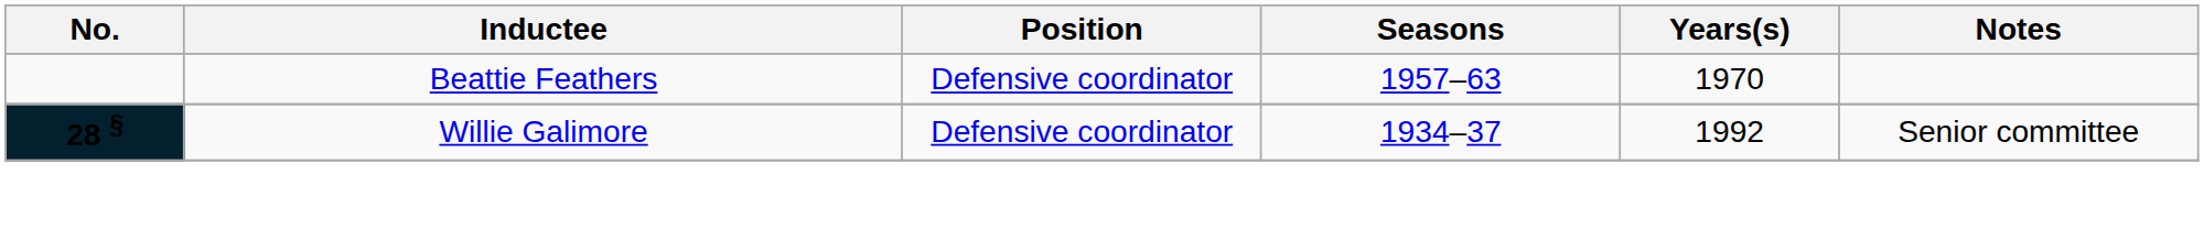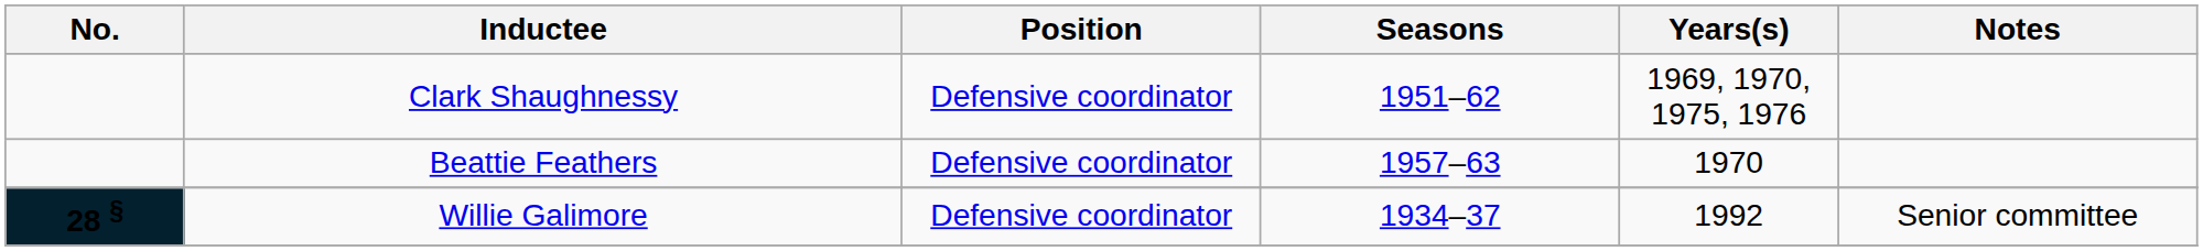 <table class="wikitable sortable"  style="text-align:center; width:57%;">
 <tr>
 <th style="width:5%;">No.</th>
 <th style="width:20%;">Inductee</th>
 <th style="width:10%;">Position</th>
 <th style="width:10%;">Seasons</th>
 <th style="width:6%;">Years(s)</th>
 <th style="width:10%;">Notes</th>
+</tr>
+<tr>
+<td></td>
+<td style="text-align:center;"><a href='#'>Clark Shaughnessy</a></td>
+<td><a href='#'>Defensive coordinator</a></td>
+<td><a href='#'>1951</a>–<a href='#'>62</a></td>
+<td>1969, 1970, 1975, 1976</td>
+<td></td>
 </tr>
 <tr>
 <td></td>
 <td style="text-align:center;"><a href='#'>Beattie Feathers</a></td>
 <td><a href='#'>Defensive coordinator</a></td>
 <td><a href='#'>1957</a>–<a href='#'>63</a></td>
 <td>1970</td>
 <td></td>
 </tr>
 <tr>
 </tr>
 <tr>
 <td style="text-align:center; background:#03202F;"><span><strong>28 <sup>§</sup></strong></span></td>
 <td style="text-align:center;"><a href='#'>Willie Galimore</a></td>
 <td><a href='#'>Defensive coordinator</a></td>
 <td><a href='#'>1934</a>–<a href='#'>37</a></td>
 <td>1992</td>
 <td>Senior committee</td>
 </tr>
 <tr>
 </tr>
 </table>
